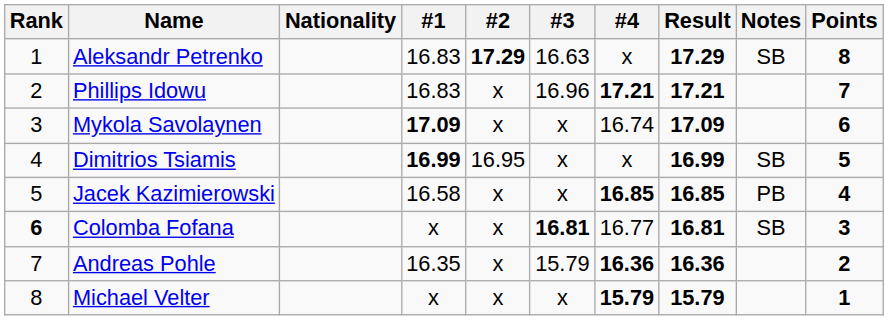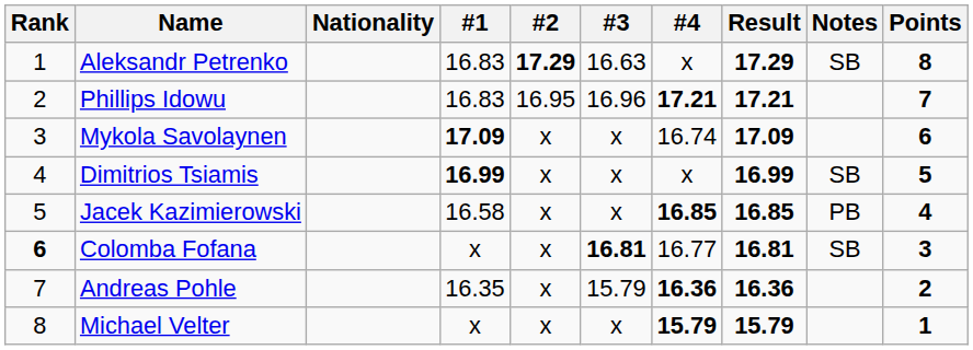 <table class="wikitable sortable" style="text-align:center">
 <tr>
 <th>Rank</th>
 <th>Name</th>
 <th>Nationality</th>
 <th>#1</th>
 <th>#2</th>
 <th>#3</th>
 <th>#4</th>
 <th>Result</th>
 <th>Notes</th>
 <th>Points</th>
 </tr>
 <tr>
 <td>1</td>
 <td align=left><a href='#'>Aleksandr Petrenko</a></td>
 <td align=left></td>
 <td>16.83</td>
 <td><strong>17.29</strong></td>
 <td>16.63</td>
 <td>x</td>
 <td><strong>17.29</strong></td>
 <td>SB</td>
 <td><strong>8</strong></td>
 </tr>
 <tr>
 <td>2</td>
 <td align=left><a href='#'>Phillips Idowu</a></td>
 <td align=left></td>
 <td>16.83</td>
-<td>x</td>
+<td>16.95</td>
 <td>16.96</td>
 <td><strong>17.21</strong></td>
 <td><strong>17.21</strong></td>
 <td></td>
 <td><strong>7</strong></td>
 </tr>
 <tr>
 <td>3</td>
 <td align=left><a href='#'>Mykola Savolaynen</a></td>
 <td align=left></td>
 <td><strong>17.09</strong></td>
 <td>x</td>
 <td>x</td>
 <td>16.74</td>
 <td><strong>17.09</strong></td>
 <td></td>
 <td><strong>6</strong></td>
 </tr>
 <tr>
 <td>4</td>
 <td align=left><a href='#'>Dimitrios Tsiamis</a></td>
 <td align=left></td>
 <td><strong>16.99</strong></td>
-<td>16.95</td>
+<td>x</td>
 <td>x</td>
 <td>x</td>
 <td><strong>16.99</strong></td>
 <td>SB</td>
 <td><strong>5</strong></td>
 </tr>
 <tr>
 <td>5</td>
 <td align=left><a href='#'>Jacek Kazimierowski</a></td>
 <td align=left></td>
 <td>16.58</td>
 <td>x</td>
 <td>x</td>
 <td><strong>16.85</strong></td>
 <td><strong>16.85</strong></td>
 <td>PB</td>
 <td><strong>4</strong></td>
 </tr>
 <tr>
 <td><strong>6</strong></td>
 <td align=left><a href='#'>Colomba Fofana</a></td>
 <td align=left></td>
 <td>x</td>
 <td>x</td>
 <td><strong>16.81</strong></td>
 <td>16.77</td>
 <td><strong>16.81</strong></td>
 <td>SB</td>
 <td><strong>3</strong></td>
 </tr>
 <tr>
 <td>7</td>
 <td align=left><a href='#'>Andreas Pohle</a></td>
 <td align=left></td>
 <td>16.35</td>
 <td>x</td>
 <td>15.79</td>
 <td><strong>16.36</strong></td>
 <td><strong>16.36</strong></td>
 <td></td>
 <td><strong>2</strong></td>
 </tr>
 <tr>
 <td>8</td>
 <td align=left><a href='#'>Michael Velter</a></td>
 <td align=left></td>
 <td>x</td>
 <td>x</td>
 <td>x</td>
 <td><strong>15.79</strong></td>
 <td><strong>15.79</strong></td>
 <td></td>
 <td><strong>1</strong></td>
 </tr>
 </table>
